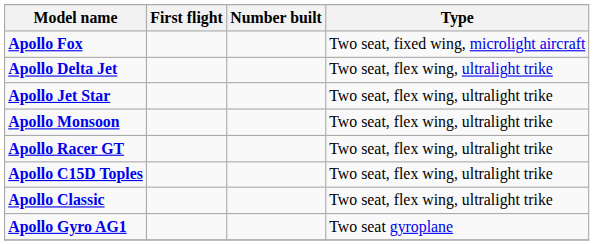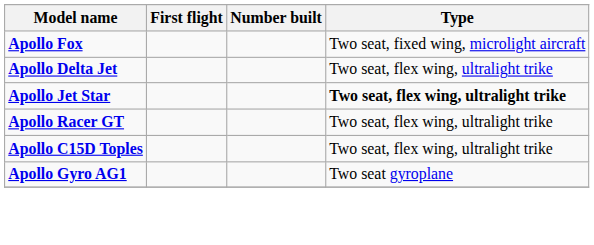 <table class="wikitable" align=center style="font-size:90%;">
 <tr>
 </tr>
 <tr style="background:#efefef;">
 <th>Model name</th>
 <th>First flight</th>
 <th>Number built</th>
 <th>Type</th>
 </tr>
 <tr>
 <td align=left><strong><a href='#'>Apollo Fox</a></strong></td>
 <td align=center></td>
 <td align=center></td>
 <td align=left>Two seat, fixed wing, <a href='#'>microlight aircraft</a></td>
 </tr>
 <tr>
 <td align=left><strong><a href='#'>Apollo Delta Jet</a></strong></td>
 <td align=center></td>
 <td align=center></td>
 <td align=left>Two seat, flex wing, <a href='#'>ultralight trike</a></td>
 </tr>
 <tr>
 <td align=left><strong><a href='#'>Apollo Jet Star</a></strong></td>
 <td align=center></td>
 <td align=center></td>
-<td align=left>Two seat, flex wing, ultralight trike</td>
-</tr>
-<tr>
-<td align=left><strong><a href='#'>Apollo Monsoon</a></strong></td>
-<td align=center></td>
-<td align=center></td>
-<td align=left>Two seat, flex wing, ultralight trike</td>
+<td align=left><strong>Two seat, flex wing, ultralight trike</strong></td>
 </tr>
 <tr>
 <td align=left><strong><a href='#'>Apollo Racer GT</a></strong></td>
 <td align=center></td>
 <td align=center></td>
 <td align=left>Two seat, flex wing, ultralight trike</td>
 </tr>
 <tr>
 <td align=left><strong><a href='#'>Apollo C15D Toples</a></strong></td>
 <td align=center></td>
 <td align=center></td>
 <td align=left>Two seat, flex wing, ultralight trike</td>
 </tr>
 <tr>
-<td align=left><strong><a href='#'>Apollo Classic</a></strong></td>
-<td align=center></td>
-<td align=center></td>
-<td align=left>Two seat, flex wing, ultralight trike</td>
-</tr>
-<tr>
 <td align=left><strong><a href='#'>Apollo Gyro AG1</a></strong></td>
 <td align=center></td>
 <td align=center></td>
 <td align=left>Two seat <a href='#'>gyroplane</a></td>
 </tr>
 <tr>
 </tr>
 </table>
